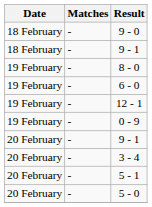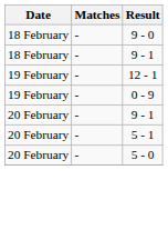 <table class="wikitable" style="text-align:center;">
 <tr>
 <th>Date</th>
 <th>Matches</th>
 <th>Result</th>
 </tr>
 <tr>
 <td>18 February</td>
 <td align="left"><strong></strong> - </td>
 <td>9 - 0</td>
 </tr>
 <tr>
 <td>18 February</td>
 <td align="left"><strong></strong> - </td>
 <td>9 - 1</td>
 </tr>
 <tr>
 <td>19 February</td>
 <td align="left"><strong></strong> - </td>
-<td>8 - 0</td>
-</tr>
-<tr>
-<td>19 February</td>
-<td align="left"><strong></strong> - </td>
-<td>6 - 0</td>
-</tr>
-<tr>
-<td>19 February</td>
-<td align="left"><strong></strong> - </td>
 <td>12 - 1</td>
 </tr>
 <tr>
 <td>19 February</td>
 <td align="left"> - <strong></strong></td>
 <td>0 - 9</td>
 </tr>
 <tr>
 <td>20 February</td>
 <td align="left"><strong></strong> - </td>
 <td>9 - 1</td>
 </tr>
 <tr>
 <td>20 February</td>
-<td align="left"> - <strong></strong></td>
-<td>3 - 4</td>
-</tr>
-<tr>
-<td>20 February</td>
 <td align="left"><strong></strong> - </td>
 <td>5 - 1</td>
 </tr>
 <tr>
 <td>20 February</td>
 <td align="left"><strong></strong> - </td>
 <td>5 - 0</td>
 </tr>
 <tr>
 </tr>
 </table>
